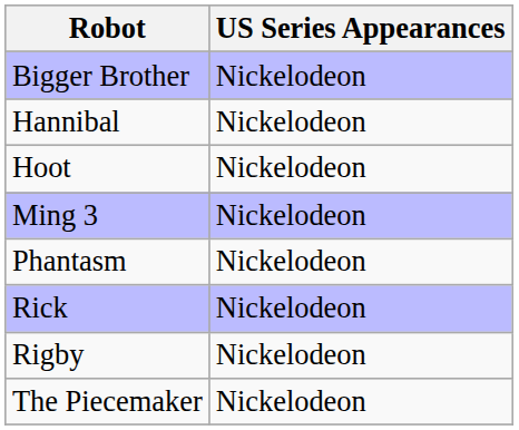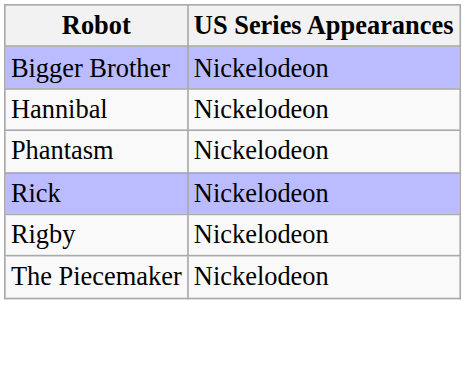 <table class="wikitable">
 <tr>
 <th>Robot</th>
 <th>US Series Appearances</th>
 </tr>
 <tr style="background: #BBF;">
 <td>Bigger Brother</td>
 <td>Nickelodeon</td>
 </tr>
 <tr>
 <td>Hannibal</td>
-<td>Nickelodeon</td>
-</tr>
-<tr>
-<td>Hoot</td>
-<td>Nickelodeon</td>
-</tr>
-<tr style="background: #BBF;">
-<td>Ming 3</td>
 <td>Nickelodeon</td>
 </tr>
 <tr>
 <td>Phantasm</td>
 <td>Nickelodeon</td>
 </tr>
 <tr style="background: #BBF;">
 <td>Rick</td>
 <td>Nickelodeon</td>
 </tr>
 <tr>
 <td>Rigby</td>
 <td>Nickelodeon</td>
 </tr>
 <tr>
 <td>The Piecemaker</td>
 <td>Nickelodeon</td>
 </tr>
 </table>
